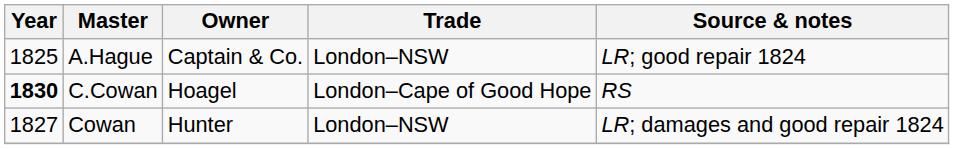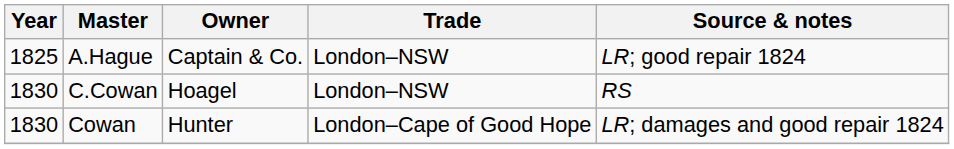 <table class="sortable wikitable">
 <tr>
 <th>Year</th>
 <th>Master</th>
 <th>Owner</th>
 <th>Trade</th>
 <th>Source & notes</th>
 </tr>
 <tr>
 <td>1825</td>
 <td>A.Hague</td>
 <td>Captain & Co.</td>
 <td>London–NSW</td>
 <td><em>LR</em>; good repair 1824</td>
 </tr>
 <tr>
-<td><strong>1830</strong></td>
+<td>1830</td>
 <td>C.Cowan</td>
 <td>Hoagel</td>
-<td>London–Cape of Good Hope</td>
+<td>London–NSW</td>
 <td><em>RS</em></td>
 </tr>
 <tr>
-<td>1827</td>
+<td>1830</td>
 <td>Cowan</td>
 <td>Hunter</td>
-<td>London–NSW</td>
+<td>London–Cape of Good Hope</td>
 <td><em>LR</em>; damages and good repair 1824</td>
 </tr>
 <tr>
 </tr>
 </table>
